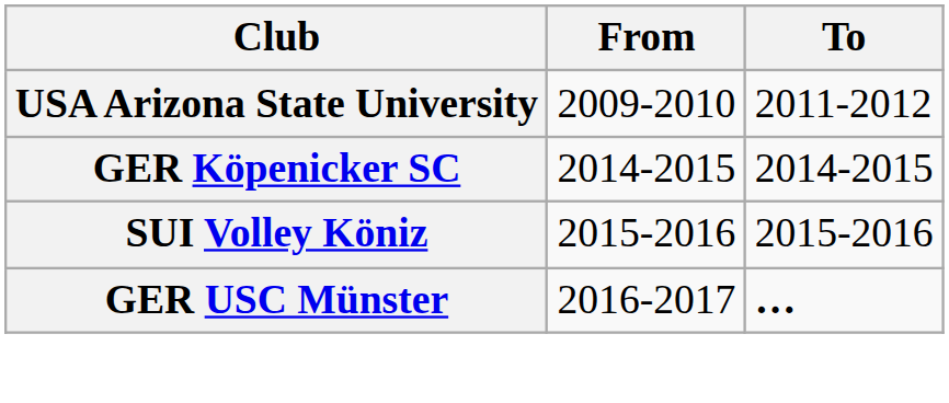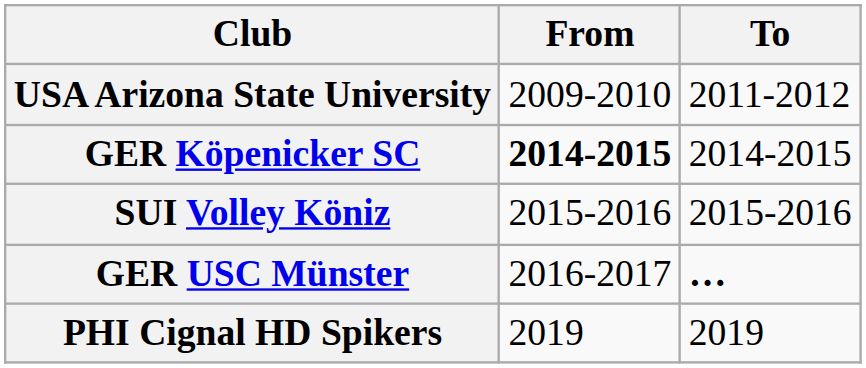 <table class="wikitable alternance">
 <tr>
 <th>Club</th>
 <th>From</th>
 <th>To</th>
 </tr>
 <tr>
 <th>USA Arizona State University</th>
 <td>2009-2010</td>
 <td>2011-2012</td>
 </tr>
 <tr>
 <th>GER <a href='#'>Köpenicker SC</a></th>
-<td>2014-2015</td>
+<td><strong>2014-2015</strong></td>
 <td>2014-2015</td>
 </tr>
 <tr>
 <th>SUI  <a href='#'>Volley Köniz</a></th>
 <td>2015-2016</td>
 <td>2015-2016</td>
 </tr>
 <tr>
 <th>GER <a href='#'>USC Münster</a></th>
 <td>2016-2017</td>
 <td><strong>…</strong></td>
 </tr>
+<tr>
+<th>PHI Cignal HD Spikers</th>
+<td>2019</td>
+<td>2019</td>
+</tr>
 </table>
